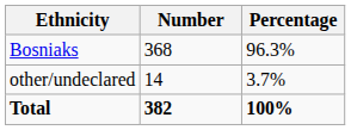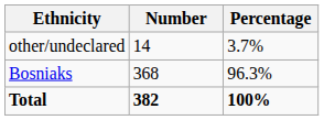 <table class="wikitable">
 <tr>
 <th width="100px">Ethnicity</th>
 <th width="80px">Number</th>
 <th width="80px">Percentage</th>
 </tr>
 <tr>
+<td>other/undeclared</td>
+<td>14</td>
+<td>3.7%</td>
+</tr>
+<tr>
 <td><a href='#'>Bosniaks</a></td>
 <td>368</td>
 <td>96.3%</td>
-</tr>
-<tr>
-<td>other/undeclared</td>
-<td>14</td>
-<td>3.7%</td>
 </tr>
 <tr>
 <td><strong>Total</strong></td>
 <td><strong>382</strong></td>
 <td><strong>100%</strong></td>
 </tr>
 </table>
